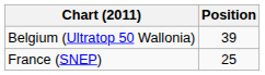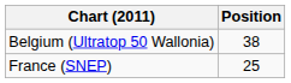 <table class="wikitable sortable">
 <tr>
 <th>Chart (2011)</th>
 <th>Position</th>
 </tr>
 <tr>
 <td>Belgium (<a href='#'>Ultratop 50</a> Wallonia)</td>
-<td align="center">39</td>
+<td align="center">38</td>
 </tr>
 <tr>
 <td>France (<a href='#'>SNEP</a>)</td>
 <td align="center">25</td>
 </tr>
 </table>
